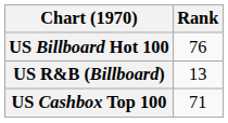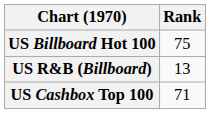 <table class="wikitable sortable plainrowheaders">
 <tr>
 <th scope="col">Chart (1970)</th>
 <th scope="col">Rank</th>
 </tr>
 <tr>
 <th scope="row">US <em>Billboard</em> Hot 100</th>
-<td style="text-align:center;">76</td>
+<td style="text-align:center;">75</td>
 </tr>
 <tr>
 <th scope="row">US R&B (<em>Billboard</em>)</th>
 <td style="text-align:center;">13</td>
 </tr>
 <tr>
 <th scope="row">US <em>Cashbox</em> Top 100</th>
 <td style="text-align:center;">71</td>
 </tr>
 </table>
